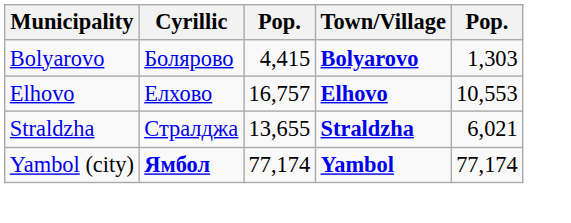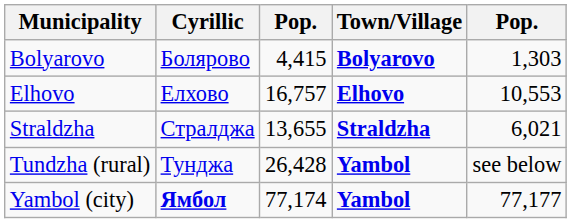 <table class="wikitable sortable">
 <tr>
 <th>Municipality</th>
 <th>Cyrillic</th>
 <th>Pop.</th>
 <th>Town/Village</th>
 <th>Pop.</th>
 </tr>
 <tr>
 <td><a href='#'>Bolyarovo</a></td>
 <td><a href='#'>Болярово</a></td>
 <td align="right">4,415</td>
 <td><strong><a href='#'>Bolyarovo</a></strong></td>
 <td align="right">1,303</td>
 </tr>
 <tr>
 <td><a href='#'>Elhovo</a></td>
 <td><a href='#'>Елхово</a></td>
 <td align="right">16,757</td>
 <td><strong><a href='#'>Elhovo</a></strong></td>
 <td align="right">10,553</td>
 </tr>
 <tr>
 <td><a href='#'>Straldzha</a></td>
 <td><a href='#'>Стралджа</a></td>
 <td align="right">13,655</td>
 <td><strong><a href='#'>Straldzha</a></strong></td>
 <td align="right">6,021</td>
 </tr>
 <tr>
+<td><a href='#'>Tundzha</a> (rural)</td>
+<td><a href='#'>Тунджа</a></td>
+<td align="right">26,428</td>
+<td><strong><a href='#'>Yambol</a></strong></td>
+<td align="right">see below</td>
+</tr>
+<tr>
 <td><a href='#'>Yambol</a> (city)</td>
 <td><strong><a href='#'>Ямбол</a></strong></td>
 <td align="right">77,174</td>
 <td><strong><a href='#'>Yambol</a></strong></td>
-<td align="right">77,174</td>
+<td align="right">77,177</td>
 </tr>
 </table>
